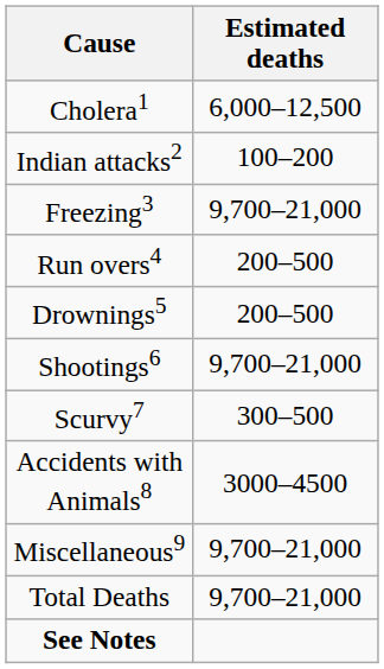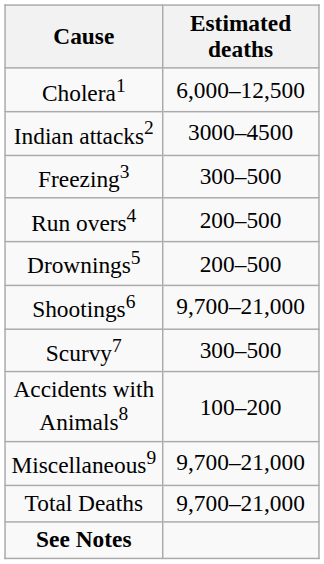 <table class="wikitable"  style="text-align:center; float:right;">
 <tr>
 <th style="width:100px;">Cause</th>
 <th style="width:100px;">Estimated deaths</th>
 </tr>
 <tr>
 <td>Cholera<sup>1</sup></td>
 <td>6,000–12,500</td>
 </tr>
 <tr>
 <td>Indian attacks<sup>2</sup></td>
-<td>100–200</td>
+<td>3000–4500</td>
 </tr>
 <tr>
 <td>Freezing<sup>3</sup></td>
-<td>9,700–21,000</td>
+<td>300–500</td>
 </tr>
 <tr>
 <td>Run overs<sup>4</sup></td>
 <td>200–500</td>
 </tr>
 <tr>
 <td>Drownings<sup>5</sup></td>
 <td>200–500</td>
 </tr>
 <tr>
 <td>Shootings<sup>6</sup></td>
 <td>9,700–21,000</td>
 </tr>
 <tr>
 <td>Scurvy<sup>7</sup></td>
 <td>300–500</td>
 </tr>
 <tr>
 <td>Accidents with Animals<sup>8</sup></td>
-<td>3000–4500</td>
+<td>100–200</td>
 </tr>
 <tr>
 <td>Miscellaneous<sup>9</sup></td>
 <td>9,700–21,000</td>
 </tr>
 <tr>
 <td>Total Deaths</td>
 <td>9,700–21,000</td>
 </tr>
 <tr>
 <td><strong>See Notes</strong></td>
 </tr>
 </table>
